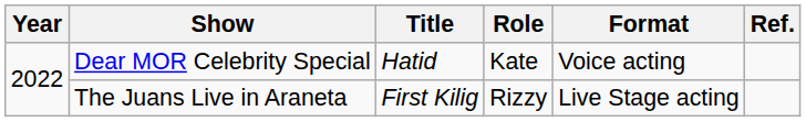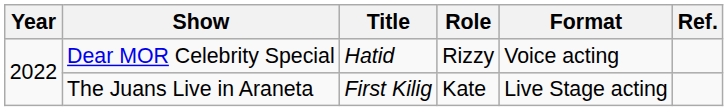 <table class="wikitable" style="font-size:90%">
 <tr>
 <th>Year</th>
 <th>Show</th>
 <th>Title</th>
 <th>Role</th>
 <th>Format</th>
 <th>Ref.</th>
 </tr>
 <tr>
 <td rowspan="2">2022</td>
 <td><a href='#'>Dear MOR</a> Celebrity Special</td>
 <td><em>Hatid</em></td>
-<td>Kate</td>
+<td>Rizzy</td>
 <td>Voice acting</td>
 <td align="center"></td>
 </tr>
 <tr>
 <td>The Juans Live in Araneta</td>
 <td><em>First Kilig</em></td>
-<td>Rizzy</td>
+<td>Kate</td>
 <td>Live Stage acting</td>
 <td align="center"><br></td>
 </tr>
 </table>
